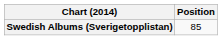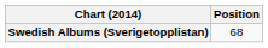 <table class="wikitable plainrowheaders">
 <tr>
 <th scope="col">Chart (2014)</th>
 <th scope="col">Position</th>
 </tr>
 <tr>
 <th scope="row">Swedish Albums (Sverigetopplistan)</th>
-<td align=center>85</td>
+<td align=center>68</td>
 </tr>
 </table>
